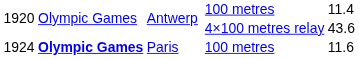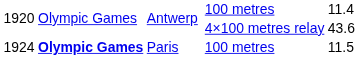 <table>
 <tr>
 <td rowspan=2>1920</td>
 <td rowspan=2 align=left><a href='#'>Olympic Games</a></td>
 <td rowspan=2 align=left> <a href='#'>Antwerp</a></td>
 <td></td>
 <td><a href='#'>100 metres</a></td>
 <td>11.4</td>
 </tr>
 <tr>
 <td></td>
 <td><a href='#'>4×100 metres relay</a></td>
 <td>43.6</td>
 </tr>
 <tr>
 <td rowspan=1>1924</td>
 <td rowspan=1 align=left><strong><a href='#'>Olympic Games</a></strong></td>
 <td rowspan=1 align=left> <a href='#'>Paris</a></td>
 <td></td>
 <td><a href='#'>100 metres</a></td>
-<td>11.6</td>
+<td>11.5</td>
 </tr>
 </table>
